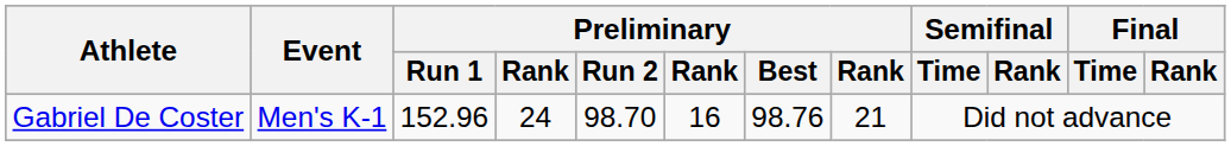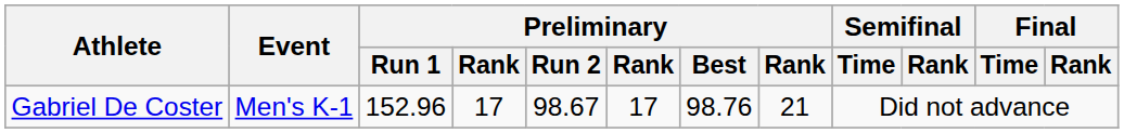 <table class=wikitable style=font-size:90%;text-align:center>
 <tr>
 <th rowspan=2>Athlete</th>
 <th rowspan=2>Event</th>
 <th colspan=6>Preliminary</th>
 <th colspan=2>Semifinal</th>
 <th colspan=2>Final</th>
 </tr>
 <tr style=font-size:95%>
 <th>Run 1</th>
 <th>Rank</th>
 <th>Run 2</th>
 <th>Rank</th>
 <th>Best</th>
 <th>Rank</th>
 <th>Time</th>
 <th>Rank</th>
 <th>Time</th>
 <th>Rank</th>
 </tr>
 <tr>
 <td align=left><a href='#'>Gabriel De Coster</a></td>
 <td align=left><a href='#'>Men's K-1</a></td>
 <td>152.96</td>
-<td>24</td>
-<td>98.70</td>
-<td>16</td>
+<td>17</td>
+<td>98.67</td>
+<td>17</td>
 <td>98.76</td>
 <td>21</td>
 <td colspan=4>Did not advance</td>
 </tr>
 </table>
